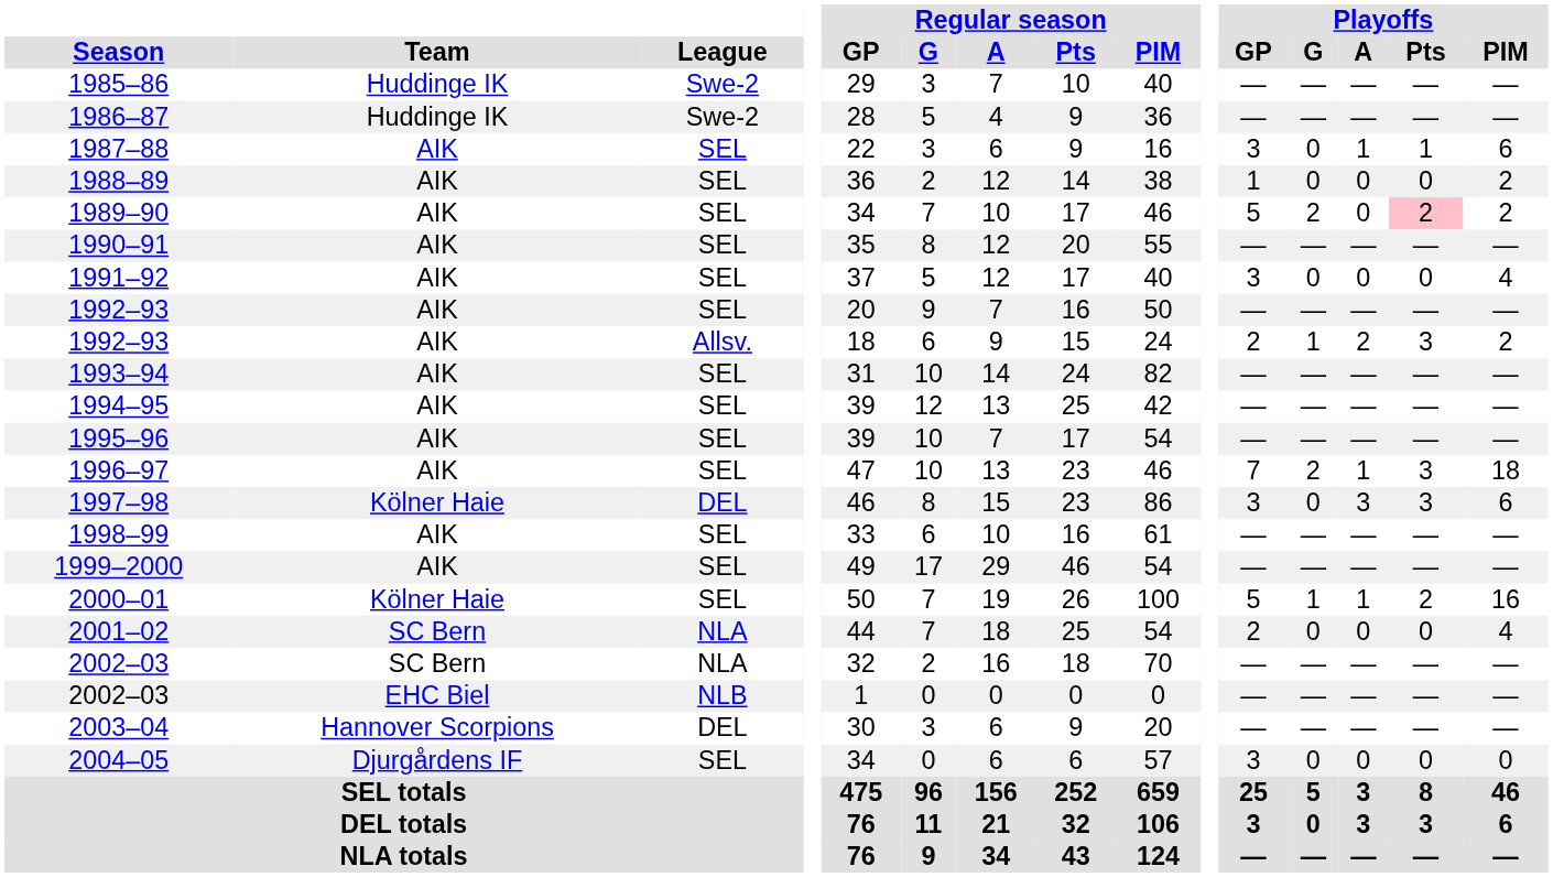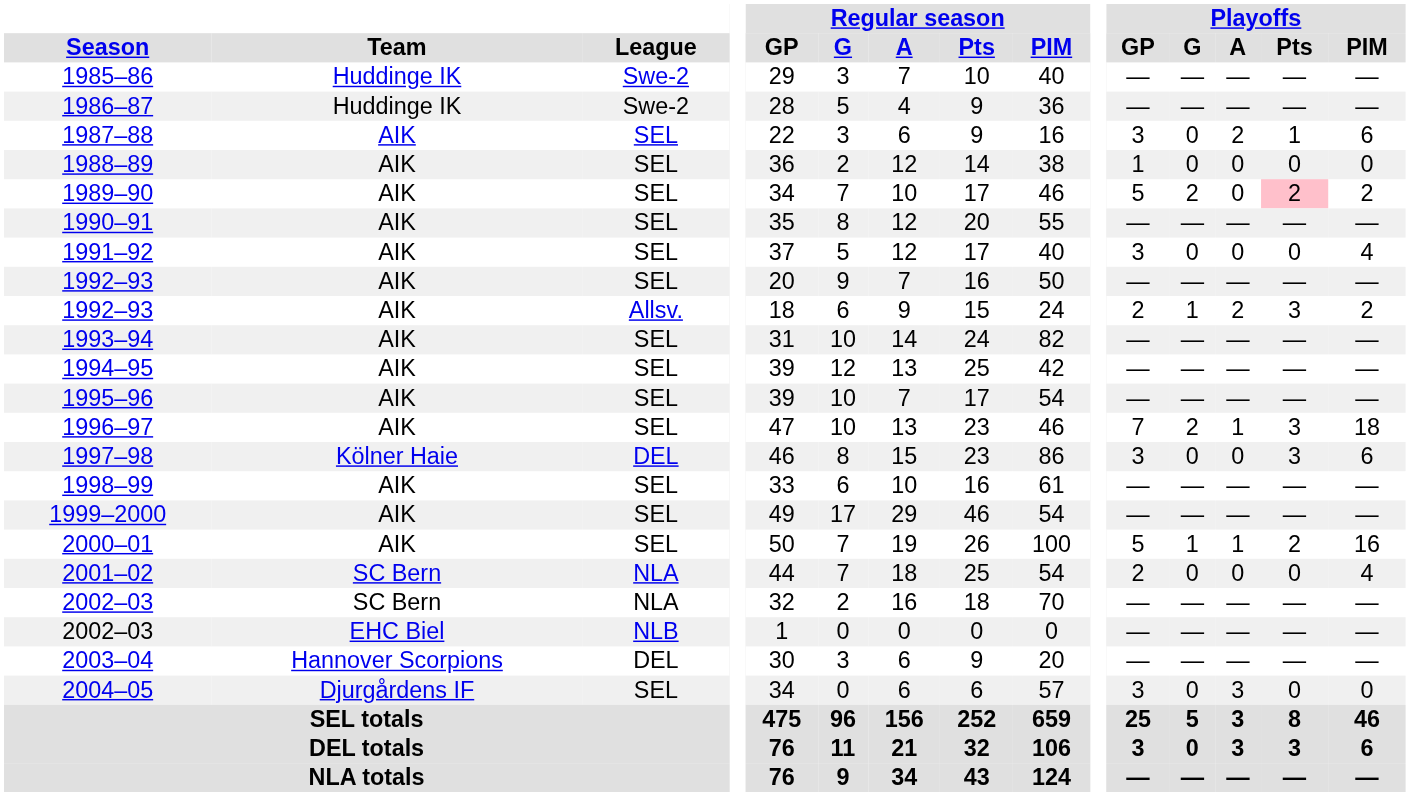 <table border="0" cellpadding="1" cellspacing="0" style="text-align:center; width:60em">
 <tr bgcolor="#e0e0e0">
 <th colspan="3" bgcolor="#ffffff"> </th>
 <th rowspan="99" bgcolor="#ffffff"> </th>
 <th colspan="5"><a href='#'>Regular season</a></th>
 <th rowspan="99" bgcolor="#ffffff"> </th>
 <th colspan="5"><a href='#'>Playoffs</a></th>
 </tr>
 <tr bgcolor="#e0e0e0">
 <th><a href='#'>Season</a></th>
 <th>Team</th>
 <th>League</th>
 <th>GP</th>
 <th><a href='#'>G</a></th>
 <th><a href='#'>A</a></th>
 <th><a href='#'>Pts</a></th>
 <th><a href='#'>PIM</a></th>
 <th>GP</th>
 <th>G</th>
 <th>A</th>
 <th>Pts</th>
 <th>PIM</th>
 </tr>
 <tr>
 <td><a href='#'>1985–86</a></td>
 <td><a href='#'>Huddinge IK</a></td>
 <td><a href='#'>Swe-2</a></td>
 <td>29</td>
 <td>3</td>
 <td>7</td>
 <td>10</td>
 <td>40</td>
 <td>—</td>
 <td>—</td>
 <td>—</td>
 <td>—</td>
 <td>—</td>
 </tr>
 <tr bgcolor="#f0f0f0">
 <td><a href='#'>1986–87</a></td>
 <td>Huddinge IK</td>
 <td>Swe-2</td>
 <td>28</td>
 <td>5</td>
 <td>4</td>
 <td>9</td>
 <td>36</td>
 <td>—</td>
 <td>—</td>
 <td>—</td>
 <td>—</td>
 <td>—</td>
 </tr>
 <tr>
 <td><a href='#'>1987–88</a></td>
 <td><a href='#'>AIK</a></td>
 <td><a href='#'>SEL</a></td>
 <td>22</td>
 <td>3</td>
 <td>6</td>
 <td>9</td>
 <td>16</td>
 <td>3</td>
 <td>0</td>
-<td>1</td>
+<td>2</td>
 <td>1</td>
 <td>6</td>
 </tr>
 <tr bgcolor="#f0f0f0">
 <td><a href='#'>1988–89</a></td>
 <td>AIK</td>
 <td>SEL</td>
 <td>36</td>
 <td>2</td>
 <td>12</td>
 <td>14</td>
 <td>38</td>
 <td>1</td>
 <td>0</td>
 <td>0</td>
 <td>0</td>
-<td>2</td>
+<td>0</td>
 </tr>
 <tr>
 <td><a href='#'>1989–90</a></td>
 <td>AIK</td>
 <td>SEL</td>
 <td>34</td>
 <td>7</td>
 <td>10</td>
 <td>17</td>
 <td>46</td>
 <td>5</td>
 <td>2</td>
 <td>0</td>
 <td style="background: pink;">2</td>
 <td>2</td>
 </tr>
 <tr bgcolor="#f0f0f0">
 <td><a href='#'>1990–91</a></td>
 <td>AIK</td>
 <td>SEL</td>
 <td>35</td>
 <td>8</td>
 <td>12</td>
 <td>20</td>
 <td>55</td>
 <td>—</td>
 <td>—</td>
 <td>—</td>
 <td>—</td>
 <td>—</td>
 </tr>
 <tr>
 <td><a href='#'>1991–92</a></td>
 <td>AIK</td>
 <td>SEL</td>
 <td>37</td>
 <td>5</td>
 <td>12</td>
 <td>17</td>
 <td>40</td>
 <td>3</td>
 <td>0</td>
 <td>0</td>
 <td>0</td>
 <td>4</td>
 </tr>
 <tr bgcolor="#f0f0f0">
 <td><a href='#'>1992–93</a></td>
 <td>AIK</td>
 <td>SEL</td>
 <td>20</td>
 <td>9</td>
 <td>7</td>
 <td>16</td>
 <td>50</td>
 <td>—</td>
 <td>—</td>
 <td>—</td>
 <td>—</td>
 <td>—</td>
 </tr>
 <tr>
 <td><a href='#'>1992–93</a></td>
 <td>AIK</td>
 <td><a href='#'>Allsv.</a></td>
 <td>18</td>
 <td>6</td>
 <td>9</td>
 <td>15</td>
 <td>24</td>
 <td>2</td>
 <td>1</td>
 <td>2</td>
 <td>3</td>
 <td>2</td>
 </tr>
 <tr bgcolor="#f0f0f0">
 <td><a href='#'>1993–94</a></td>
 <td>AIK</td>
 <td>SEL</td>
 <td>31</td>
 <td>10</td>
 <td>14</td>
 <td>24</td>
 <td>82</td>
 <td>—</td>
 <td>—</td>
 <td>—</td>
 <td>—</td>
 <td>—</td>
 </tr>
 <tr>
 <td><a href='#'>1994–95</a></td>
 <td>AIK</td>
 <td>SEL</td>
 <td>39</td>
 <td>12</td>
 <td>13</td>
 <td>25</td>
 <td>42</td>
 <td>—</td>
 <td>—</td>
 <td>—</td>
 <td>—</td>
 <td>—</td>
 </tr>
 <tr bgcolor="#f0f0f0">
 <td><a href='#'>1995–96</a></td>
 <td>AIK</td>
 <td>SEL</td>
 <td>39</td>
 <td>10</td>
 <td>7</td>
 <td>17</td>
 <td>54</td>
 <td>—</td>
 <td>—</td>
 <td>—</td>
 <td>—</td>
 <td>—</td>
 </tr>
 <tr>
 <td><a href='#'>1996–97</a></td>
 <td>AIK</td>
 <td>SEL</td>
 <td>47</td>
 <td>10</td>
 <td>13</td>
 <td>23</td>
 <td>46</td>
 <td>7</td>
 <td>2</td>
 <td>1</td>
 <td>3</td>
 <td>18</td>
 </tr>
 <tr bgcolor="#f0f0f0">
 <td><a href='#'>1997–98</a></td>
 <td><a href='#'>Kölner Haie</a></td>
 <td><a href='#'>DEL</a></td>
 <td>46</td>
 <td>8</td>
 <td>15</td>
 <td>23</td>
 <td>86</td>
 <td>3</td>
 <td>0</td>
-<td>3</td>
+<td>0</td>
 <td>3</td>
 <td>6</td>
 </tr>
 <tr>
 <td><a href='#'>1998–99</a></td>
 <td>AIK</td>
 <td>SEL</td>
 <td>33</td>
 <td>6</td>
 <td>10</td>
 <td>16</td>
 <td>61</td>
 <td>—</td>
 <td>—</td>
 <td>—</td>
 <td>—</td>
 <td>—</td>
 </tr>
 <tr bgcolor="#f0f0f0">
 <td><a href='#'>1999–2000</a></td>
 <td>AIK</td>
 <td>SEL</td>
 <td>49</td>
 <td>17</td>
 <td>29</td>
 <td>46</td>
 <td>54</td>
 <td>—</td>
 <td>—</td>
 <td>—</td>
 <td>—</td>
 <td>—</td>
 </tr>
 <tr>
 <td><a href='#'>2000–01</a></td>
-<td><a href='#'>Kölner Haie</a></td>
+<td>AIK</td>
 <td>SEL</td>
 <td>50</td>
 <td>7</td>
 <td>19</td>
 <td>26</td>
 <td>100</td>
 <td>5</td>
 <td>1</td>
 <td>1</td>
 <td>2</td>
 <td>16</td>
 </tr>
 <tr bgcolor="#f0f0f0">
 <td><a href='#'>2001–02</a></td>
 <td><a href='#'>SC Bern</a></td>
 <td><a href='#'>NLA</a></td>
 <td>44</td>
 <td>7</td>
 <td>18</td>
 <td>25</td>
 <td>54</td>
 <td>2</td>
 <td>0</td>
 <td>0</td>
 <td>0</td>
 <td>4</td>
 </tr>
 <tr>
 <td><a href='#'>2002–03</a></td>
 <td>SC Bern</td>
 <td>NLA</td>
 <td>32</td>
 <td>2</td>
 <td>16</td>
 <td>18</td>
 <td>70</td>
 <td>—</td>
 <td>—</td>
 <td>—</td>
 <td>—</td>
 <td>—</td>
 </tr>
 <tr bgcolor="#f0f0f0">
 <td>2002–03</td>
 <td><a href='#'>EHC Biel</a></td>
 <td><a href='#'>NLB</a></td>
 <td>1</td>
 <td>0</td>
 <td>0</td>
 <td>0</td>
 <td>0</td>
 <td>—</td>
 <td>—</td>
 <td>—</td>
 <td>—</td>
 <td>—</td>
 </tr>
 <tr>
 <td><a href='#'>2003–04</a></td>
 <td><a href='#'>Hannover Scorpions</a></td>
 <td>DEL</td>
 <td>30</td>
 <td>3</td>
 <td>6</td>
 <td>9</td>
 <td>20</td>
 <td>—</td>
 <td>—</td>
 <td>—</td>
 <td>—</td>
 <td>—</td>
 </tr>
 <tr bgcolor="#f0f0f0">
 <td><a href='#'>2004–05</a></td>
 <td><a href='#'>Djurgårdens IF</a></td>
 <td>SEL</td>
 <td>34</td>
 <td>0</td>
 <td>6</td>
 <td>6</td>
 <td>57</td>
 <td>3</td>
 <td>0</td>
-<td>0</td>
+<td>3</td>
 <td>0</td>
 <td>0</td>
 </tr>
 <tr bgcolor="#e0e0e0">
 <th colspan="3">SEL totals</th>
 <th>475</th>
 <th>96</th>
 <th>156</th>
 <th>252</th>
 <th>659</th>
 <th>25</th>
 <th>5</th>
 <th>3</th>
 <th>8</th>
 <th>46</th>
 </tr>
 <tr bgcolor="#e0e0e0">
 <th colspan="3">DEL totals</th>
 <th>76</th>
 <th>11</th>
 <th>21</th>
 <th>32</th>
 <th>106</th>
 <th>3</th>
 <th>0</th>
 <th>3</th>
 <th>3</th>
 <th>6</th>
 </tr>
 <tr bgcolor="#e0e0e0">
 <th colspan="3">NLA totals</th>
 <th>76</th>
 <th>9</th>
 <th>34</th>
 <th>43</th>
 <th>124</th>
 <th>—</th>
 <th>—</th>
 <th>—</th>
 <th>—</th>
 <th>—</th>
 </tr>
 </table>
